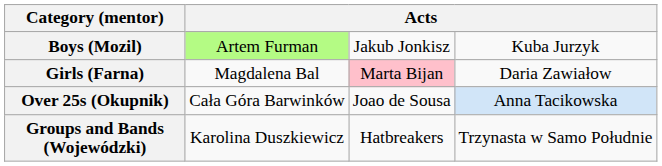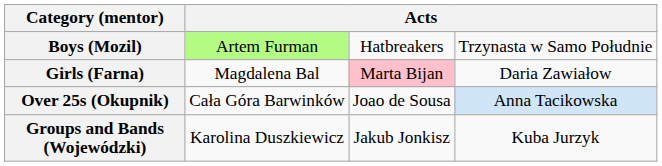 <table class="wikitable" style="text-align:center">
 <tr>
 <th scope="col" style="width:160px;">Category (mentor)</th>
 <th scope="col" colspan="4">Acts</th>
 </tr>
 <tr>
 <th scope="row">Boys (Mozil)</th>
 <td bgcolor="#B4FB84">Artem Furman</td>
-<td>Jakub Jonkisz</td>
-<td>Kuba Jurzyk</td>
+<td>Hatbreakers</td>
+<td>Trzynasta w Samo Południe</td>
 </tr>
 <tr>
 <th scope="row">Girls (Farna)</th>
 <td>Magdalena Bal</td>
 <td bgcolor="pink">Marta Bijan</td>
 <td>Daria Zawiałow</td>
 </tr>
 <tr>
 <th scope="row">Over 25s (Okupnik)</th>
 <td>Cała Góra Barwinków</td>
 <td>Joao de Sousa</td>
 <td bgcolor="#d1e5f8">Anna Tacikowska</td>
 </tr>
 <tr>
 <th scope="row">Groups and Bands (Wojewódzki)</th>
 <td>Karolina Duszkiewicz</td>
-<td>Hatbreakers</td>
-<td>Trzynasta w Samo Południe</td>
+<td>Jakub Jonkisz</td>
+<td>Kuba Jurzyk</td>
 </tr>
 </table>
